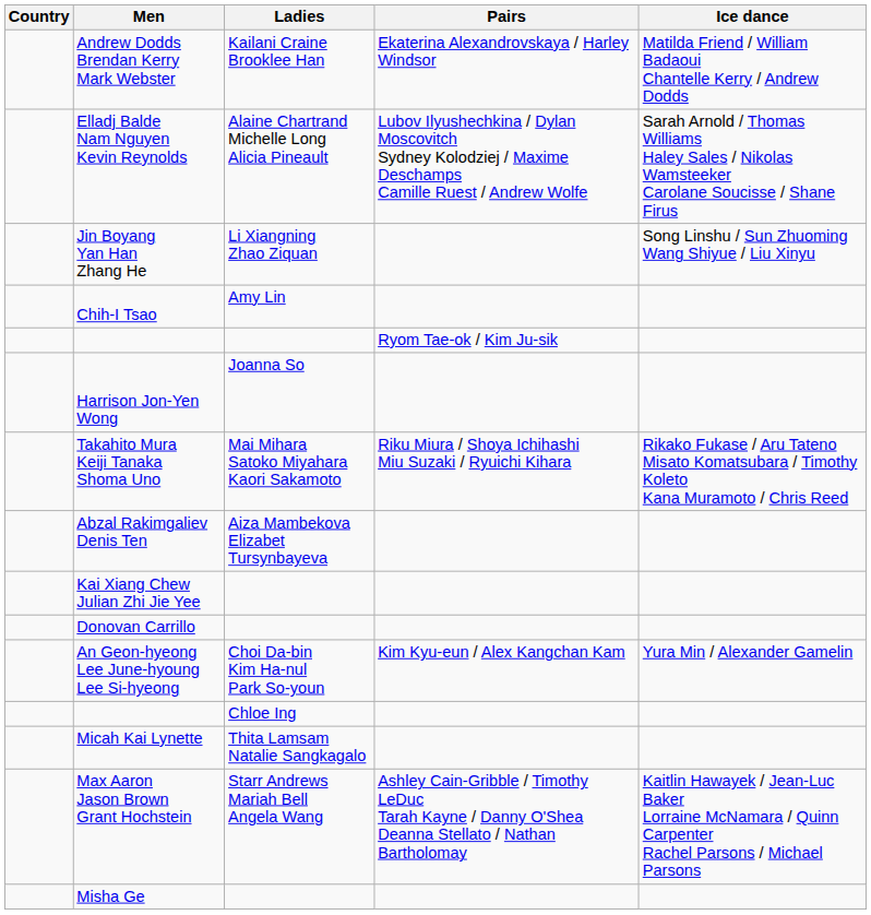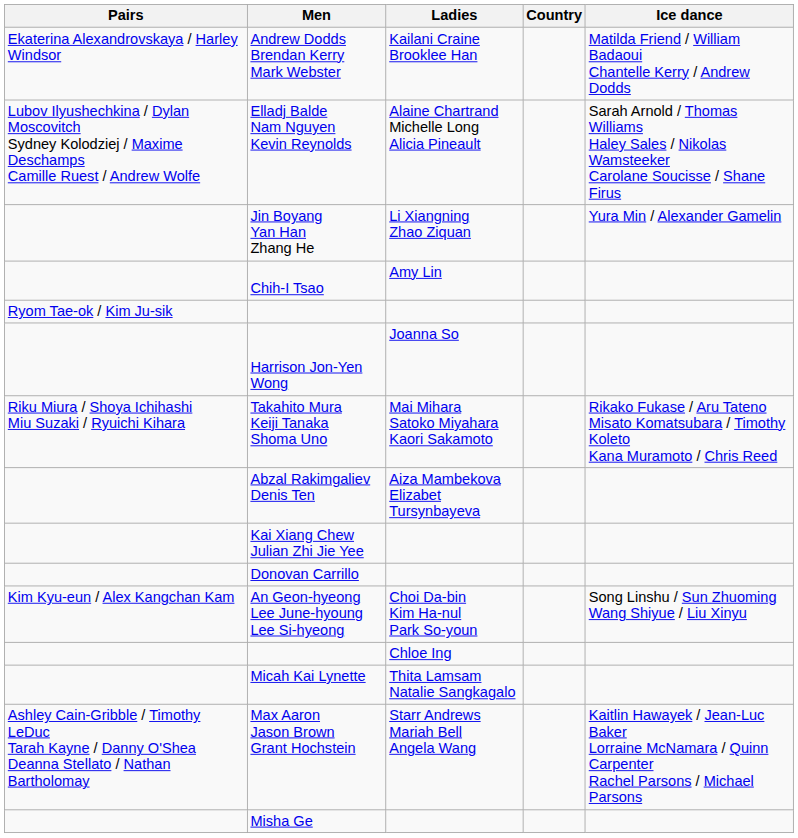 <table class="wikitable">
 <tr>
-<th>Country</th>
+<th>Pairs</th>
 <th>Men</th>
 <th>Ladies</th>
-<th>Pairs</th>
+<th>Country</th>
 <th>Ice dance</th>
 </tr>
 <tr valign="top">
-<td></td>
+<td><a href='#'>Ekaterina Alexandrovskaya</a> / <a href='#'>Harley Windsor</a></td>
 <td><a href='#'>Andrew Dodds</a> <br><a href='#'>Brendan Kerry</a> <br><a href='#'>Mark Webster</a></td>
 <td><a href='#'>Kailani Craine</a> <br><a href='#'>Brooklee Han</a></td>
-<td><a href='#'>Ekaterina Alexandrovskaya</a> / <a href='#'>Harley Windsor</a></td>
+<td></td>
 <td><a href='#'>Matilda Friend</a> / <a href='#'>William Badaoui</a> <br><a href='#'>Chantelle Kerry</a> / <a href='#'>Andrew Dodds</a></td>
 </tr>
 <tr valign="top">
-<td></td>
+<td><a href='#'>Lubov Ilyushechkina</a> / <a href='#'>Dylan Moscovitch</a> <br>Sydney Kolodziej / <a href='#'>Maxime Deschamps</a> <br><a href='#'>Camille Ruest</a> / <a href='#'>Andrew Wolfe</a></td>
 <td><a href='#'>Elladj Balde</a> <br><a href='#'>Nam Nguyen</a> <br><a href='#'>Kevin Reynolds</a></td>
 <td><a href='#'>Alaine Chartrand</a> <br>Michelle Long <br><a href='#'>Alicia Pineault</a></td>
-<td><a href='#'>Lubov Ilyushechkina</a> / <a href='#'>Dylan Moscovitch</a> <br>Sydney Kolodziej / <a href='#'>Maxime Deschamps</a> <br><a href='#'>Camille Ruest</a> / <a href='#'>Andrew Wolfe</a></td>
+<td></td>
 <td>Sarah Arnold / <a href='#'>Thomas Williams</a> <br><a href='#'>Haley Sales</a> / <a href='#'>Nikolas Wamsteeker</a> <br><a href='#'>Carolane Soucisse</a> / <a href='#'>Shane Firus</a></td>
 </tr>
 <tr valign="top">
 <td></td>
 <td><a href='#'>Jin Boyang</a> <br><a href='#'>Yan Han</a> <br>Zhang He</td>
 <td><a href='#'>Li Xiangning</a> <br><a href='#'>Zhao Ziquan</a></td>
 <td></td>
-<td>Song Linshu / <a href='#'>Sun Zhuoming</a> <br><a href='#'>Wang Shiyue</a> / <a href='#'>Liu Xinyu</a></td>
+<td><a href='#'>Yura Min</a> / <a href='#'>Alexander Gamelin</a></td>
 </tr>
 <tr valign="top">
 <td></td>
 <td> <br><a href='#'>Chih-I Tsao</a></td>
 <td><a href='#'>Amy Lin</a></td>
 <td></td>
 <td></td>
 </tr>
 <tr valign="top">
+<td><a href='#'>Ryom Tae-ok</a> / <a href='#'>Kim Ju-sik</a></td>
 <td></td>
 <td></td>
 <td></td>
-<td><a href='#'>Ryom Tae-ok</a> / <a href='#'>Kim Ju-sik</a></td>
 <td></td>
 </tr>
 <tr valign="top">
 <td></td>
 <td> <br> <br><a href='#'>Harrison Jon-Yen Wong</a></td>
 <td><a href='#'>Joanna So</a></td>
 <td></td>
 <td></td>
 </tr>
 <tr valign="top">
-<td></td>
+<td><a href='#'>Riku Miura</a> / <a href='#'>Shoya Ichihashi</a> <br><a href='#'>Miu Suzaki</a> / <a href='#'>Ryuichi Kihara</a></td>
 <td><a href='#'>Takahito Mura</a> <br><a href='#'>Keiji Tanaka</a> <br><a href='#'>Shoma Uno</a></td>
 <td><a href='#'>Mai Mihara</a> <br><a href='#'>Satoko Miyahara</a> <br><a href='#'>Kaori Sakamoto</a></td>
-<td><a href='#'>Riku Miura</a> / <a href='#'>Shoya Ichihashi</a> <br><a href='#'>Miu Suzaki</a> / <a href='#'>Ryuichi Kihara</a></td>
+<td></td>
 <td><a href='#'>Rikako Fukase</a> / <a href='#'>Aru Tateno</a> <br><a href='#'>Misato Komatsubara</a> / <a href='#'>Timothy Koleto</a> <br><a href='#'>Kana Muramoto</a> / <a href='#'>Chris Reed</a></td>
 </tr>
 <tr valign="top">
 <td></td>
 <td><a href='#'>Abzal Rakimgaliev</a> <br><a href='#'>Denis Ten</a></td>
 <td><a href='#'>Aiza Mambekova</a> <br><a href='#'>Elizabet Tursynbayeva</a></td>
 <td></td>
 <td></td>
 </tr>
 <tr valign="top">
 <td></td>
 <td><a href='#'>Kai Xiang Chew</a> <br><a href='#'>Julian Zhi Jie Yee</a></td>
 <td></td>
 <td></td>
 <td></td>
 </tr>
 <tr valign="top">
 <td></td>
 <td><a href='#'>Donovan Carrillo</a></td>
 <td></td>
 <td></td>
 <td></td>
 </tr>
 <tr valign="top">
-<td></td>
+<td><a href='#'>Kim Kyu-eun</a> / <a href='#'>Alex Kangchan Kam</a></td>
 <td><a href='#'>An Geon-hyeong</a> <br><a href='#'>Lee June-hyoung</a> <br><a href='#'>Lee Si-hyeong</a></td>
 <td><a href='#'>Choi Da-bin</a> <br><a href='#'>Kim Ha-nul</a> <br><a href='#'>Park So-youn</a></td>
-<td><a href='#'>Kim Kyu-eun</a> / <a href='#'>Alex Kangchan Kam</a></td>
-<td><a href='#'>Yura Min</a> / <a href='#'>Alexander Gamelin</a></td>
+<td></td>
+<td>Song Linshu / <a href='#'>Sun Zhuoming</a> <br><a href='#'>Wang Shiyue</a> / <a href='#'>Liu Xinyu</a></td>
 </tr>
 <tr valign="top">
 <td></td>
 <td></td>
 <td><a href='#'>Chloe Ing</a></td>
 <td></td>
 <td></td>
 </tr>
 <tr valign="top">
 <td></td>
 <td><a href='#'>Micah Kai Lynette</a></td>
 <td><a href='#'>Thita Lamsam</a> <br><a href='#'>Natalie Sangkagalo</a></td>
 <td></td>
 <td></td>
 </tr>
 <tr valign="top">
-<td></td>
+<td><a href='#'>Ashley Cain-Gribble</a> / <a href='#'>Timothy LeDuc</a> <br> <a href='#'>Tarah Kayne</a> / <a href='#'>Danny O'Shea</a> <br><a href='#'>Deanna Stellato</a> / <a href='#'>Nathan Bartholomay</a></td>
 <td><a href='#'>Max Aaron</a> <br> <a href='#'>Jason Brown</a> <br><a href='#'>Grant Hochstein</a></td>
 <td><a href='#'>Starr Andrews</a> <br><a href='#'>Mariah Bell</a> <br> <a href='#'>Angela Wang</a></td>
-<td><a href='#'>Ashley Cain-Gribble</a> / <a href='#'>Timothy LeDuc</a> <br> <a href='#'>Tarah Kayne</a> / <a href='#'>Danny O'Shea</a> <br><a href='#'>Deanna Stellato</a> / <a href='#'>Nathan Bartholomay</a></td>
+<td></td>
 <td><a href='#'>Kaitlin Hawayek</a> / <a href='#'>Jean-Luc Baker</a> <br> <a href='#'>Lorraine McNamara</a> / <a href='#'>Quinn Carpenter</a> <br><a href='#'>Rachel Parsons</a> / <a href='#'>Michael Parsons</a></td>
 </tr>
 <tr valign="top">
 <td></td>
 <td><a href='#'>Misha Ge</a></td>
 <td></td>
 <td></td>
 <td></td>
 </tr>
 </table>
